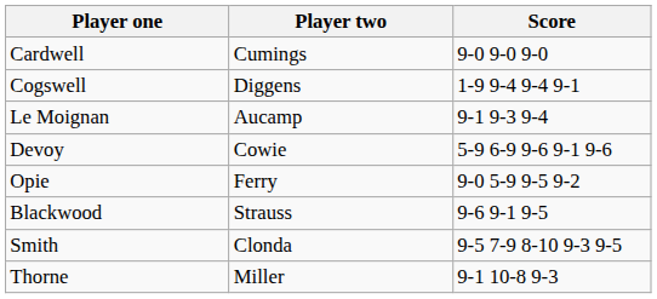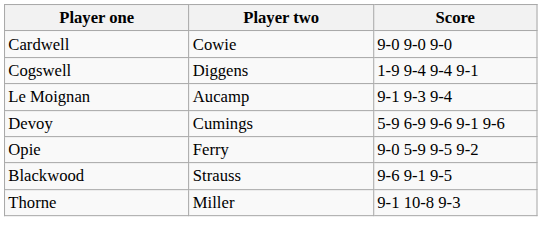 <table class="wikitable">
 <tr>
 <th width=170>Player one</th>
 <th width=170>Player two</th>
 <th width=150>Score</th>
 </tr>
 <tr>
 <td> Cardwell</td>
-<td> Cumings</td>
+<td> Cowie</td>
 <td>9-0 9-0 9-0</td>
 </tr>
 <tr>
 <td> Cogswell</td>
 <td> Diggens</td>
 <td>1-9 9-4 9-4 9-1</td>
 </tr>
 <tr>
 <td> Le Moignan</td>
 <td> Aucamp</td>
 <td>9-1 9-3 9-4</td>
 </tr>
 <tr>
 <td> Devoy</td>
-<td> Cowie</td>
+<td> Cumings</td>
 <td>5-9 6-9 9-6 9-1 9-6</td>
 </tr>
 <tr>
 <td> Opie</td>
 <td> Ferry</td>
 <td>9-0 5-9 9-5 9-2</td>
 </tr>
 <tr>
 <td> Blackwood</td>
 <td> Strauss</td>
 <td>9-6 9-1 9-5</td>
 </tr>
 <tr>
-<td> Smith</td>
-<td> Clonda</td>
-<td>9-5 7-9 8-10 9-3 9-5</td>
-</tr>
-<tr>
 <td> Thorne</td>
 <td> Miller</td>
 <td>9-1 10-8 9-3</td>
 </tr>
 </table>
